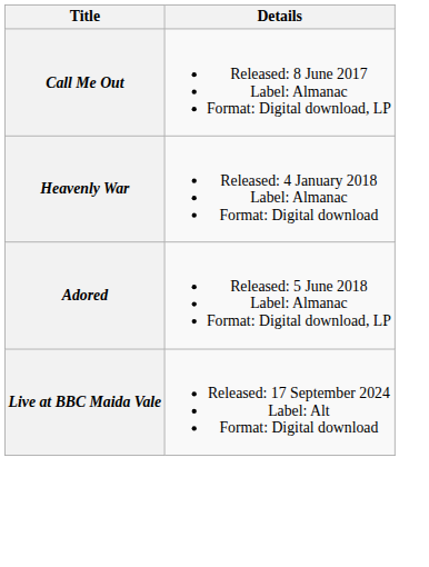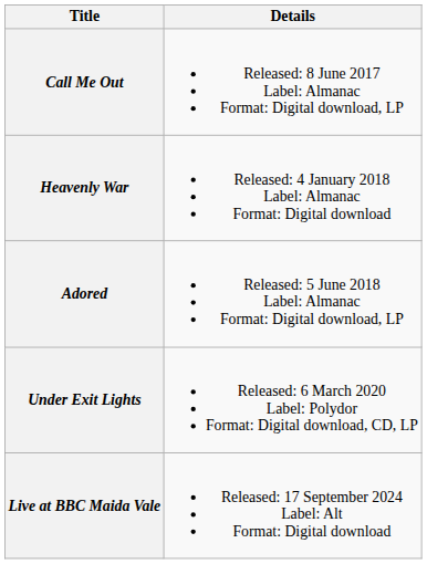 <table class="wikitable plainrowheaders" style="text-align:center;" border="1">
 <tr>
 <th scope="col">Title</th>
 <th scope="col">Details</th>
 </tr>
 <tr>
 <th scope="row"><em>Call Me Out</em></th>
 <td><br><ul><li>Released: 8 June 2017</li><li>Label: Almanac</li><li>Format: Digital download, LP</li></ul></td>
 </tr>
 <tr>
 <th scope="row"><em>Heavenly War</em></th>
 <td><br><ul><li>Released: 4 January 2018</li><li>Label: Almanac</li><li>Format: Digital download</li></ul></td>
 </tr>
 <tr>
 <th scope="row"><em>Adored</em></th>
 <td><br><ul><li>Released: 5 June 2018</li><li>Label: Almanac</li><li>Format: Digital download, LP</li></ul></td>
 </tr>
 <tr>
+<th scope="row"><em>Under Exit Lights</em></th>
+<td><br><ul><li>Released: 6 March 2020</li><li>Label: Polydor</li><li>Format: Digital download, CD, LP</li></ul></td>
+</tr>
+<tr>
 <th scope="row"><em>Live at BBC Maida Vale</em></th>
 <td><br><ul><li>Released: 17 September 2024</li><li>Label: Alt</li><li>Format: Digital download</li></ul></td>
 </tr>
 </table>
